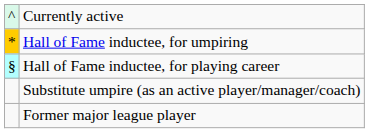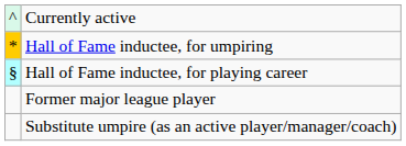 <table class="wikitable">
 <tr>
 <td style="background:#d9f9e9;">^</td>
 <td>Currently active</td>
 </tr>
 <tr>
 <td style="background:#fc0;">*</td>
 <td><a href='#'>Hall of Fame</a> inductee, for umpiring</td>
 </tr>
 <tr>
 <td style="background:#B2FFFF;">§</td>
 <td>Hall of Fame inductee, for playing career</td>
 </tr>
 <tr>
 <td></td>
-<td>Substitute umpire (as an active player/manager/coach)</td>
+<td>Former major league player<br></td>
 </tr>
 <tr>
 <td></td>
-<td>Former major league player<br></td>
+<td>Substitute umpire (as an active player/manager/coach)</td>
 </tr>
 </table>
